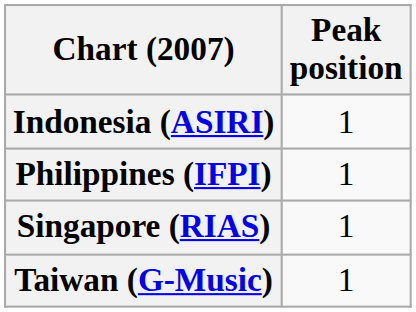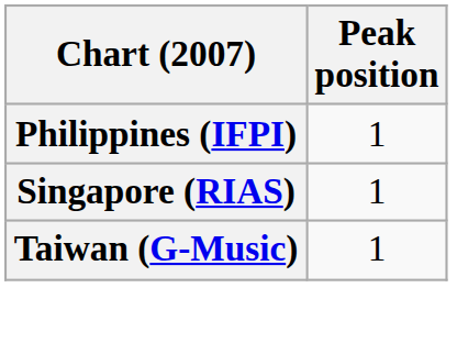 <table class="wikitable sortable plainrowheaders" style="text-align:center">
 <tr>
 <th scope="col">Chart (2007)</th>
 <th scope="col">Peak<br>position</th>
-</tr>
-<tr>
-<th scope="row">Indonesia (<a href='#'>ASIRI</a>)</th>
-<td>1</td>
 </tr>
 <tr>
 <th scope="row">Philippines (<a href='#'>IFPI</a>)</th>
 <td>1</td>
 </tr>
 <tr>
 <th scope="row">Singapore (<a href='#'>RIAS</a>)</th>
 <td>1</td>
 </tr>
 <tr>
 <th scope="row">Taiwan (<a href='#'>G-Music</a>)</th>
 <td>1</td>
 </tr>
 </table>
